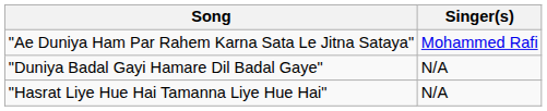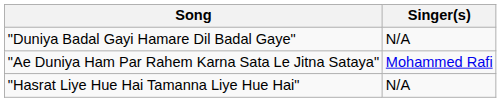 <table class="wikitable">
 <tr>
 <th>Song</th>
 <th>Singer(s)</th>
 </tr>
 <tr>
+<td>"Duniya Badal Gayi Hamare Dil Badal Gaye"</td>
+<td>N/A</td>
+</tr>
+<tr>
 <td>"Ae Duniya Ham Par Rahem Karna Sata Le Jitna Sataya"</td>
 <td><a href='#'>Mohammed Rafi</a></td>
-</tr>
-<tr>
-<td>"Duniya Badal Gayi Hamare Dil Badal Gaye"</td>
-<td>N/A</td>
 </tr>
 <tr>
 <td>"Hasrat Liye Hue Hai Tamanna Liye Hue Hai"</td>
 <td>N/A</td>
 </tr>
 </table>
